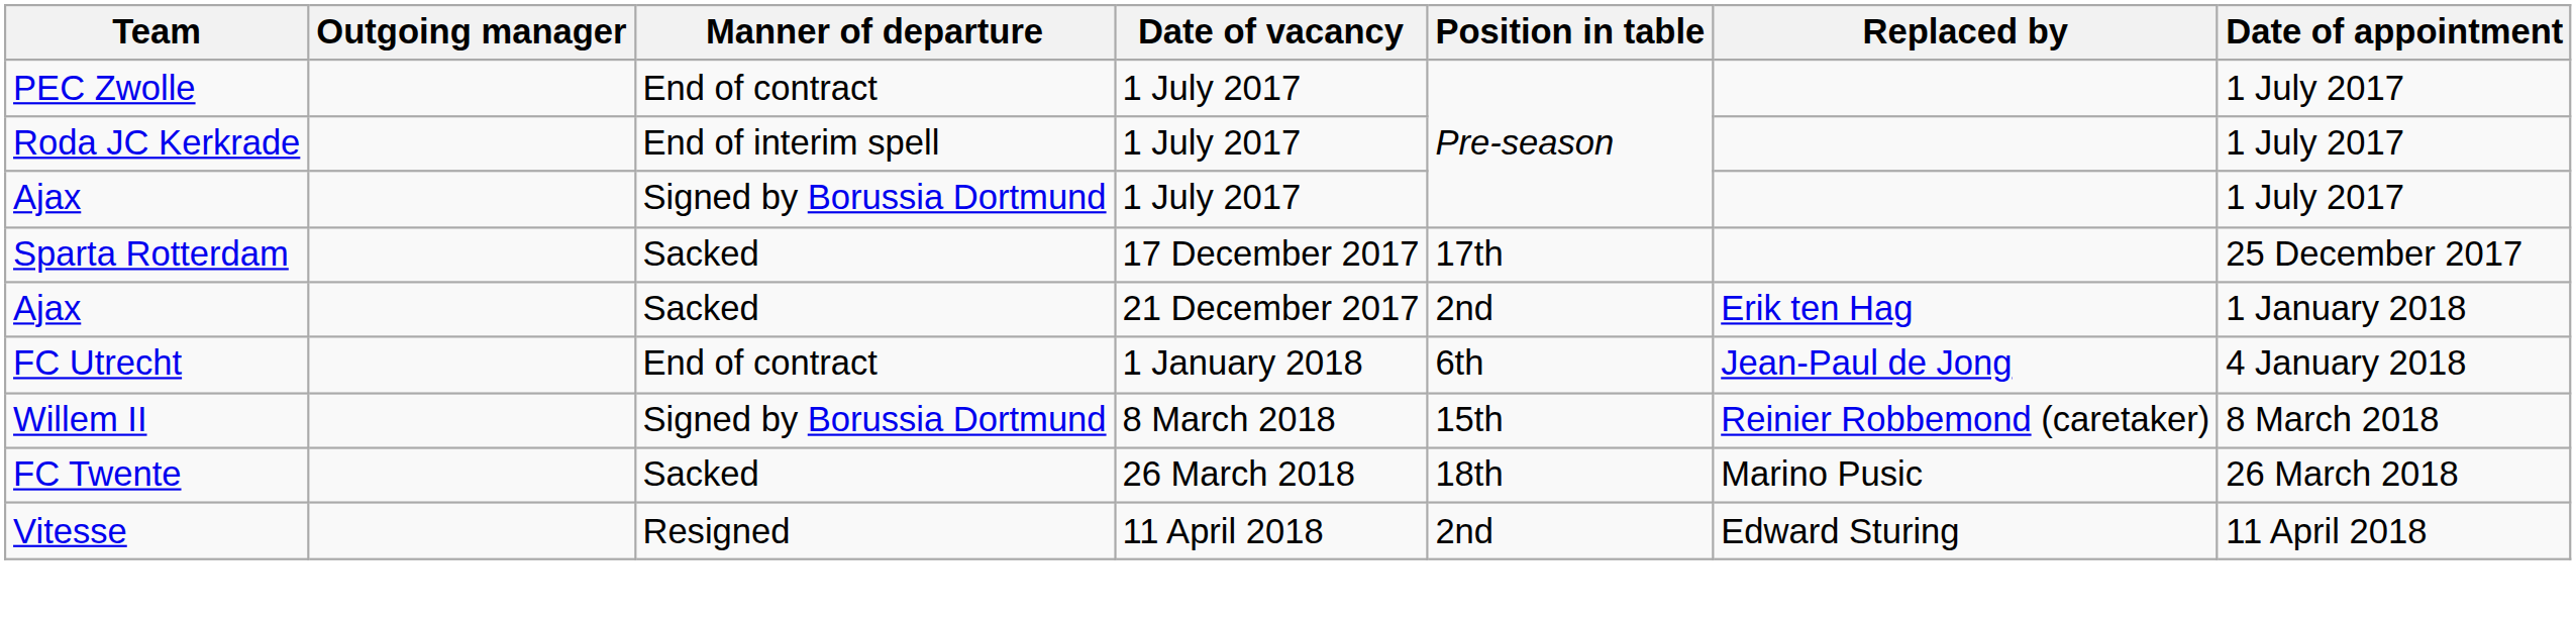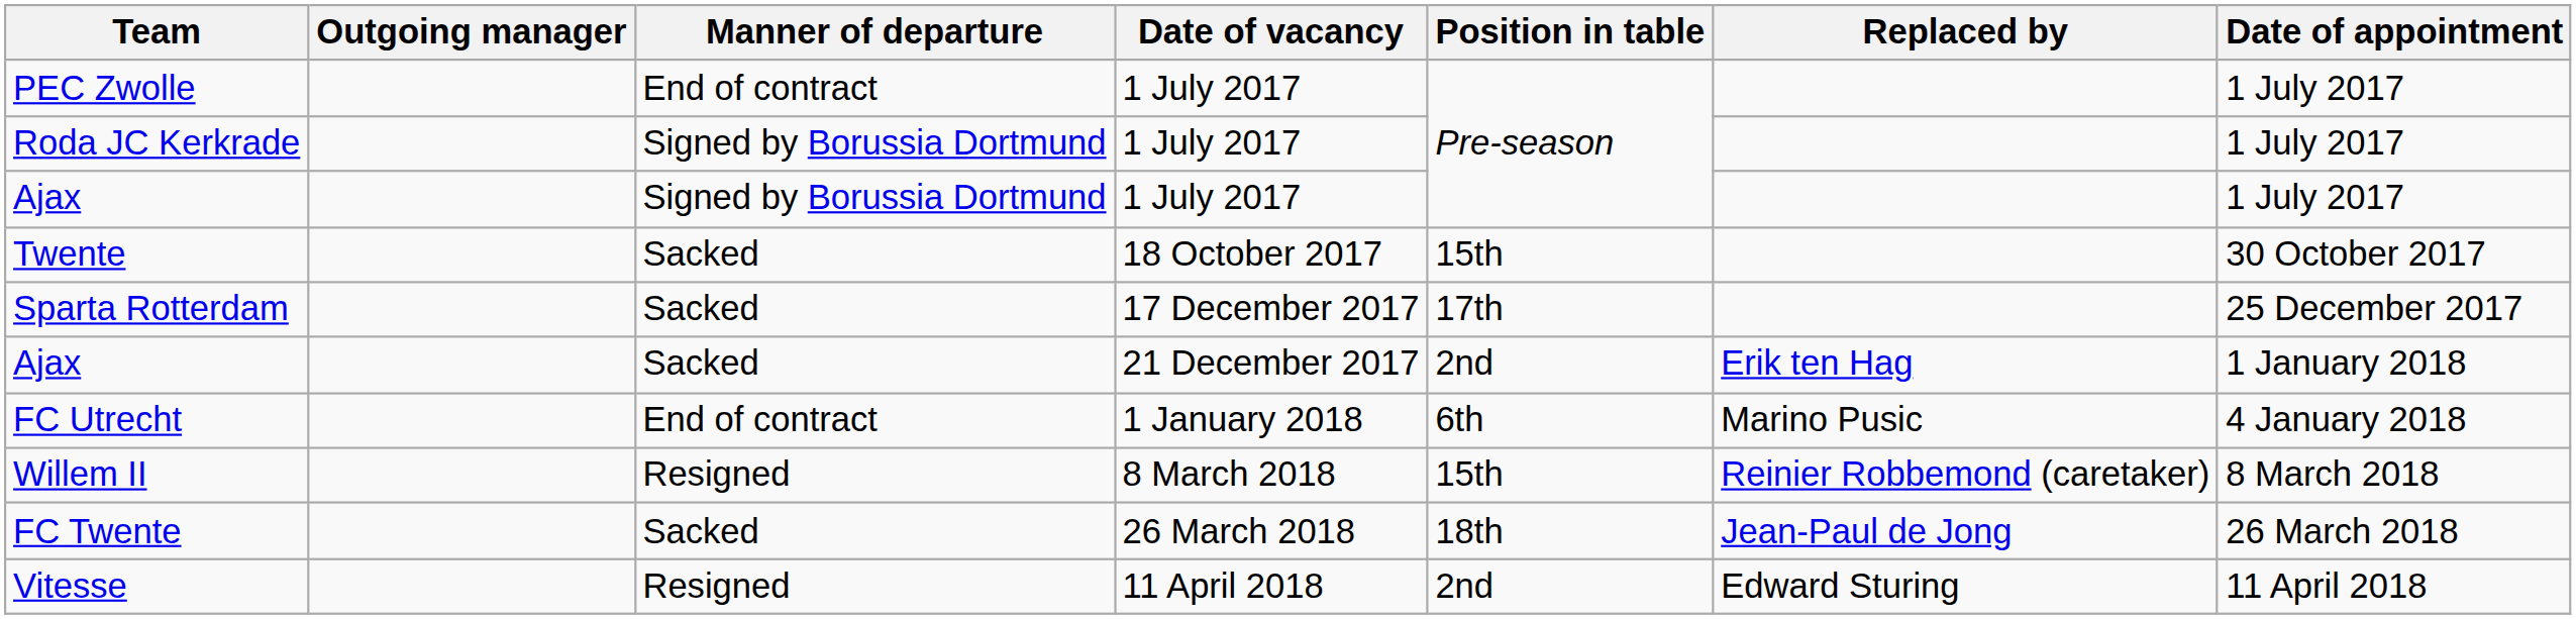 <table class="wikitable sortable">
 <tr>
 <th>Team</th>
 <th>Outgoing manager</th>
 <th>Manner of departure</th>
 <th>Date of vacancy</th>
 <th>Position in table</th>
 <th>Replaced by</th>
 <th>Date of appointment</th>
 </tr>
 <tr>
 <td><a href='#'>PEC Zwolle</a></td>
 <td> </td>
 <td>End of contract</td>
 <td>1 July 2017</td>
 <td rowspan="3"><em>Pre-season</em></td>
 <td> </td>
 <td>1 July 2017</td>
 </tr>
 <tr>
 <td><a href='#'>Roda JC Kerkrade</a></td>
 <td> </td>
-<td>End of interim spell</td>
+<td>Signed by <a href='#'>Borussia Dortmund</a></td>
 <td>1 July 2017</td>
 <td> </td>
 <td>1 July 2017</td>
 </tr>
 <tr>
 <td><a href='#'>Ajax</a></td>
 <td> </td>
 <td>Signed by <a href='#'>Borussia Dortmund</a></td>
 <td>1 July 2017</td>
 <td> </td>
 <td>1 July 2017</td>
+</tr>
+<tr>
+<td><a href='#'>Twente</a></td>
+<td> </td>
+<td>Sacked</td>
+<td>18 October 2017 </td>
+<td>15th</td>
+<td> </td>
+<td>30 October 2017</td>
 </tr>
 <tr>
 <td><a href='#'>Sparta Rotterdam</a></td>
 <td> </td>
 <td>Sacked</td>
 <td>17 December 2017 </td>
 <td>17th</td>
 <td> </td>
 <td>25 December 2017</td>
 </tr>
 <tr>
 <td><a href='#'>Ajax</a></td>
 <td> </td>
 <td>Sacked</td>
 <td>21 December 2017</td>
 <td>2nd</td>
 <td> <a href='#'>Erik ten Hag</a></td>
 <td>1 January 2018</td>
 </tr>
 <tr>
 <td><a href='#'>FC Utrecht</a></td>
 <td> </td>
 <td>End of contract</td>
 <td>1 January 2018</td>
 <td>6th</td>
-<td> <a href='#'>Jean-Paul de Jong</a></td>
+<td>  Marino Pusic</td>
 <td>4 January 2018</td>
 </tr>
 <tr>
 <td><a href='#'>Willem II</a></td>
 <td> </td>
-<td>Signed by <a href='#'>Borussia Dortmund</a></td>
+<td>Resigned</td>
 <td>8 March 2018</td>
 <td>15th</td>
 <td> <a href='#'>Reinier Robbemond</a> (caretaker)</td>
 <td>8 March 2018</td>
 </tr>
 <tr>
 <td><a href='#'>FC Twente</a></td>
 <td> </td>
 <td>Sacked</td>
 <td>26 March 2018</td>
 <td>18th</td>
-<td>  Marino Pusic</td>
+<td> <a href='#'>Jean-Paul de Jong</a></td>
 <td>26 March 2018</td>
 </tr>
 <tr>
 <td><a href='#'>Vitesse</a></td>
 <td> </td>
 <td>Resigned</td>
 <td>11 April 2018</td>
 <td>2nd</td>
 <td> Edward Sturing</td>
 <td>11 April 2018</td>
 </tr>
 </table>
